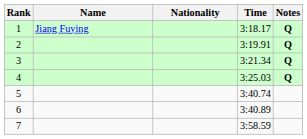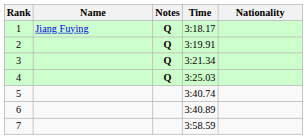 <table class="wikitable sortable" style="text-align:center">
 <tr>
 <th>Rank</th>
 <th style="width:180px">Name</th>
+<th>Notes</th>
+<th>Time</th>
 <th style="width:125px">Nationality</th>
-<th>Time</th>
-<th>Notes</th>
 </tr>
 <tr style="background:#cfc;">
 <td>1</td>
 <td style="text-align:left;"><a href='#'>Jiang Fuying</a></td>
+<td><strong>Q</strong></td>
+<td>3:18.17</td>
 <td style="text-align:left;"></td>
-<td>3:18.17</td>
-<td><strong>Q</strong></td>
 </tr>
 <tr style="background:#cfc;">
 <td>2</td>
 <td style="text-align:left;"></td>
+<td><strong>Q</strong></td>
+<td>3:19.91</td>
 <td style="text-align:left;"></td>
-<td>3:19.91</td>
-<td><strong>Q</strong></td>
 </tr>
 <tr style="background:#cfc;">
 <td>3</td>
 <td style="text-align:left;"></td>
+<td><strong>Q</strong></td>
+<td>3:21.34</td>
 <td style="text-align:left;"></td>
-<td>3:21.34</td>
-<td><strong>Q</strong></td>
 </tr>
 <tr style="background:#cfc;">
 <td>4</td>
 <td style="text-align:left;"></td>
+<td><strong>Q</strong></td>
+<td>3:25.03</td>
 <td style="text-align:left;"></td>
-<td>3:25.03</td>
-<td><strong>Q</strong></td>
 </tr>
 <tr>
 <td>5</td>
 <td style="text-align:left;"></td>
+<td></td>
+<td>3:40.74</td>
 <td style="text-align:left;"></td>
-<td>3:40.74</td>
-<td></td>
 </tr>
 <tr>
 <td>6</td>
 <td style="text-align:left;"></td>
+<td></td>
+<td>3:40.89</td>
 <td style="text-align:left;"></td>
-<td>3:40.89</td>
-<td></td>
 </tr>
 <tr>
 <td>7</td>
 <td style="text-align:left;"></td>
+<td></td>
+<td>3:58.59</td>
 <td style="text-align:left;"></td>
-<td>3:58.59</td>
-<td></td>
 </tr>
 </table>
